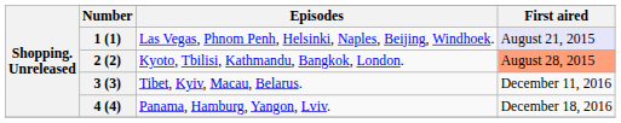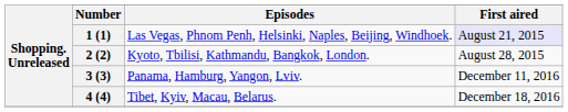 <table class="wikitable">
 <tr>
 <th rowspan="6">Shopping.<br>Unreleased</th>
 </tr>
 <tr>
 <th>Number</th>
 <th>Episodes</th>
 <th>First aired</th>
 </tr>
 <tr>
 <th>1 (1)</th>
 <td> <a href='#'>Las Vegas</a>,  <a href='#'>Phnom Penh</a>,  <a href='#'>Helsinki</a>,  <a href='#'>Naples</a>,  <a href='#'>Beijing</a>,  <a href='#'>Windhoek</a>.</td>
 <td style="background: lavender;">August 21, 2015</td>
 </tr>
 <tr>
 <th>2 (2)</th>
 <td> <a href='#'>Kyoto</a>,  <a href='#'>Tbilisi</a>,  <a href='#'>Kathmandu</a>,  <a href='#'>Bangkok</a>,  <a href='#'>London</a>.</td>
-<td style="background: lightsalmon;">August 28, 2015</td>
+<td>August 28, 2015</td>
 </tr>
 <tr>
 <th>3 (3)</th>
-<td> <a href='#'>Tibet</a>,  <a href='#'>Kyiv</a>,  <a href='#'>Macau</a>,  <a href='#'>Belarus</a>.</td>
+<td> <a href='#'>Panama</a>,  <a href='#'>Hamburg</a>,  <a href='#'>Yangon</a>,  <a href='#'>Lviv</a>.</td>
 <td>December 11, 2016</td>
 </tr>
 <tr>
 <th>4 (4)</th>
-<td> <a href='#'>Panama</a>,  <a href='#'>Hamburg</a>,  <a href='#'>Yangon</a>,  <a href='#'>Lviv</a>.</td>
+<td> <a href='#'>Tibet</a>,  <a href='#'>Kyiv</a>,  <a href='#'>Macau</a>,  <a href='#'>Belarus</a>.</td>
 <td>December 18, 2016</td>
 </tr>
 <tr>
 </tr>
 </table>
